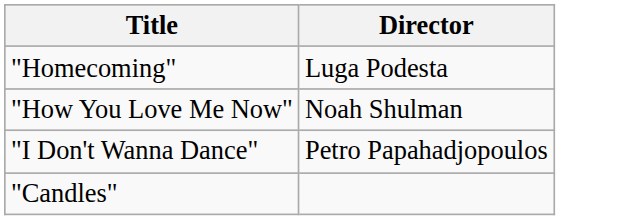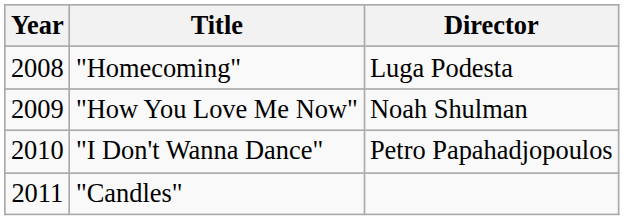 <table class="wikitable">
 <tr>
+<th>Year</th>
 <th>Title</th>
 <th>Director</th>
 </tr>
 <tr>
+<td style="text-align:center;">2008</td>
 <td>"Homecoming"</td>
 <td>Luga Podesta</td>
 </tr>
 <tr>
+<td style="text-align:center;">2009</td>
 <td>"How You Love Me Now"</td>
 <td>Noah Shulman</td>
 </tr>
 <tr>
+<td style="text-align:center;">2010</td>
 <td>"I Don't Wanna Dance"</td>
 <td>Petro Papahadjopoulos</td>
 </tr>
 <tr>
+<td style="text-align:center;">2011</td>
 <td>"Candles"</td>
 <td></td>
 </tr>
 </table>
